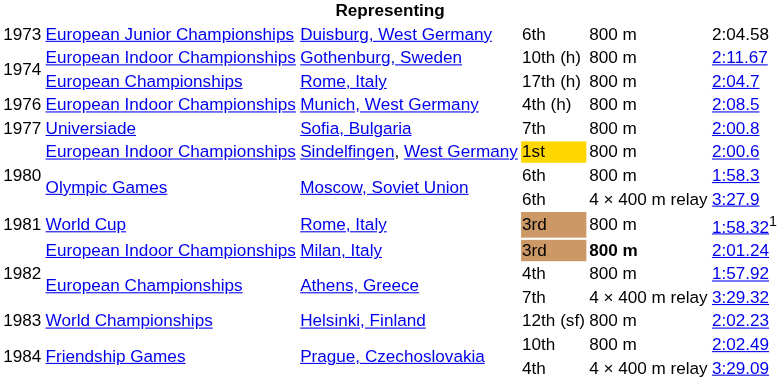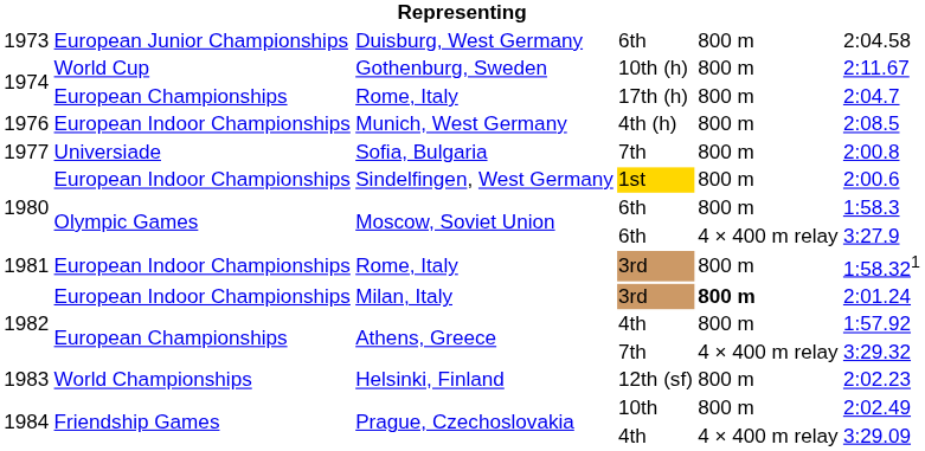 <table>
 <tr>
 <th colspan="6">Representing </th>
 </tr>
 <tr>
 <td>1973</td>
 <td><a href='#'>European Junior Championships</a></td>
 <td><a href='#'>Duisburg, West Germany</a></td>
 <td>6th</td>
 <td>800 m</td>
 <td>2:04.58</td>
 </tr>
 <tr>
 <td rowspan=2>1974</td>
-<td><a href='#'>European Indoor Championships</a></td>
+<td><a href='#'>World Cup</a></td>
 <td><a href='#'>Gothenburg, Sweden</a></td>
 <td>10th (h)</td>
 <td>800 m</td>
 <td><a href='#'>2:11.67</a></td>
 </tr>
 <tr>
 <td><a href='#'>European Championships</a></td>
 <td><a href='#'>Rome, Italy</a></td>
 <td>17th (h)</td>
 <td>800 m</td>
 <td><a href='#'>2:04.7</a></td>
 </tr>
 <tr>
 <td>1976</td>
 <td><a href='#'>European Indoor Championships</a></td>
 <td><a href='#'>Munich, West Germany</a></td>
 <td>4th (h)</td>
 <td>800 m</td>
 <td><a href='#'>2:08.5</a></td>
 </tr>
 <tr>
 <td>1977</td>
 <td><a href='#'>Universiade</a></td>
 <td><a href='#'>Sofia, Bulgaria</a></td>
 <td>7th</td>
 <td>800 m</td>
 <td><a href='#'>2:00.8</a></td>
 </tr>
 <tr>
 <td rowspan=3>1980</td>
 <td><a href='#'>European Indoor Championships</a></td>
 <td><a href='#'>Sindelfingen</a>, <a href='#'>West Germany</a></td>
 <td bgcolor=gold>1st</td>
 <td>800 m</td>
 <td><a href='#'>2:00.6</a></td>
 </tr>
 <tr>
 <td rowspan=2><a href='#'>Olympic Games</a></td>
 <td rowspan=2><a href='#'>Moscow, Soviet Union</a></td>
 <td>6th</td>
 <td>800 m</td>
 <td><a href='#'>1:58.3</a></td>
 </tr>
 <tr>
 <td>6th</td>
 <td>4 × 400 m relay</td>
 <td><a href='#'>3:27.9</a></td>
 </tr>
 <tr>
 <td>1981</td>
-<td><a href='#'>World Cup</a></td>
+<td><a href='#'>European Indoor Championships</a></td>
 <td><a href='#'>Rome, Italy</a></td>
 <td bgcolor=cc9966>3rd</td>
 <td>800 m</td>
 <td><a href='#'>1:58.32</a><sup>1</sup></td>
 </tr>
 <tr>
 <td rowspan=3>1982</td>
 <td><a href='#'>European Indoor Championships</a></td>
 <td><a href='#'>Milan, Italy</a></td>
 <td bgcolor=cc9966>3rd</td>
 <td><strong>800 m</strong></td>
 <td><a href='#'>2:01.24</a></td>
 </tr>
 <tr>
 <td rowspan=2><a href='#'>European Championships</a></td>
 <td rowspan=2><a href='#'>Athens, Greece</a></td>
 <td>4th</td>
 <td>800 m</td>
 <td><a href='#'>1:57.92</a></td>
 </tr>
 <tr>
 <td>7th</td>
 <td>4 × 400 m relay</td>
 <td><a href='#'>3:29.32</a></td>
 </tr>
 <tr>
 <td>1983</td>
 <td><a href='#'>World Championships</a></td>
 <td><a href='#'>Helsinki, Finland</a></td>
 <td>12th (sf)</td>
 <td>800 m</td>
 <td><a href='#'>2:02.23</a></td>
 </tr>
 <tr>
 <td rowspan=2>1984</td>
 <td rowspan=2><a href='#'>Friendship Games</a></td>
 <td rowspan=2><a href='#'>Prague, Czechoslovakia</a></td>
 <td>10th</td>
 <td>800 m</td>
 <td><a href='#'>2:02.49</a></td>
 </tr>
 <tr>
 <td>4th</td>
 <td>4 × 400 m relay</td>
 <td><a href='#'>3:29.09</a></td>
 </tr>
 </table>
